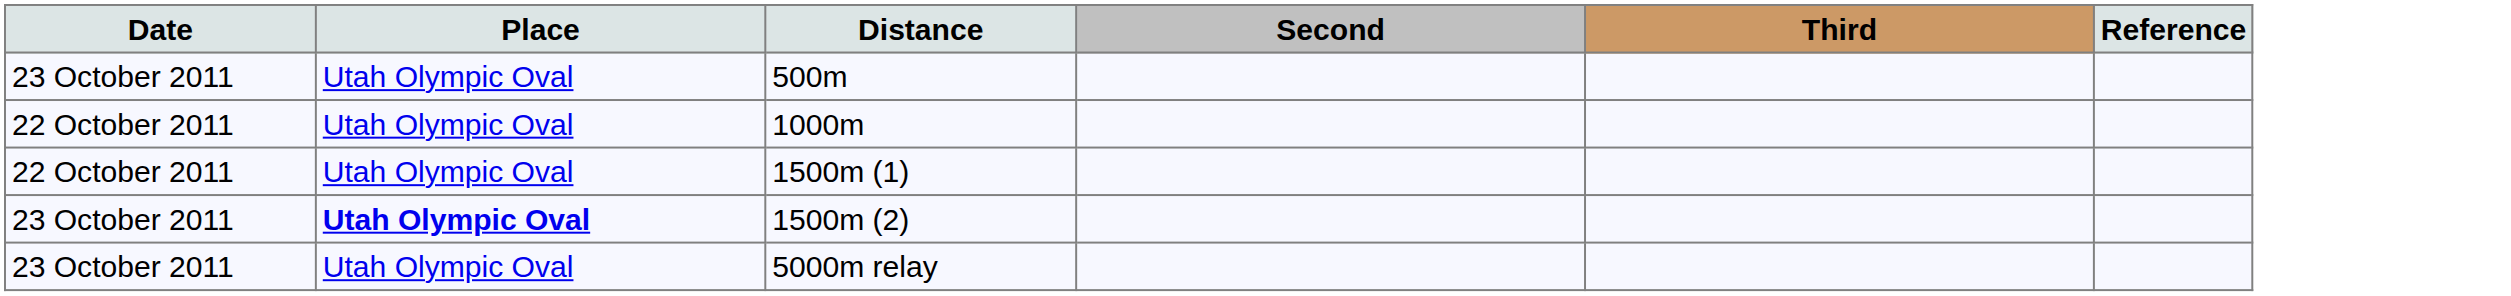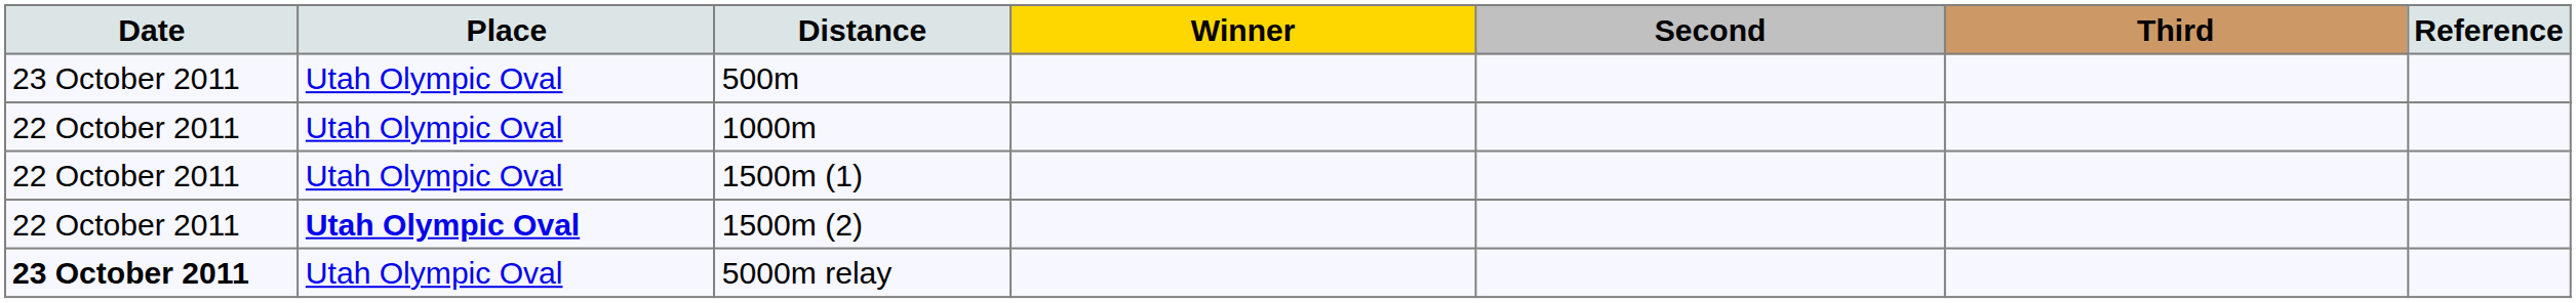 <table bgcolor="#f7f8ff" cellpadding="3" cellspacing="0" border="1" style="font-size: 95%; border: gray solid 1px; border-collapse: collapse;">
 <tr bgcolor="#CCCCCC">
 <td align="center" bgcolor="#DCE5E5" width="150"><strong>Date</strong></td>
 <td align="center" bgcolor="#DCE5E5" width="220"><strong>Place</strong></td>
 <td align="center" bgcolor="#DCE5E5" width="150"><strong>Distance</strong></td>
+<td align="center" bgcolor="gold" width="250"><strong>Winner</strong></td>
 <td align="center" bgcolor="silver" width="250"><strong>Second</strong></td>
 <td align="center" bgcolor="CC9966" width="250"><strong>Third</strong></td>
 <td align="center" bgcolor="#DCE5E5" width="30"><strong>Reference</strong></td>
 </tr>
 <tr align="left">
 <td>23 October 2011</td>
 <td><a href='#'>Utah Olympic Oval</a></td>
 <td>500m</td>
 <td></td>
 <td></td>
 <td></td>
+<td></td>
 </tr>
 <tr align="left">
 <td>22 October 2011</td>
 <td><a href='#'>Utah Olympic Oval</a></td>
 <td>1000m</td>
+<td></td>
 <td></td>
 <td></td>
 <td></td>
 </tr>
 <tr align="left">
 <td>22 October 2011</td>
 <td><a href='#'>Utah Olympic Oval</a></td>
 <td>1500m (1)</td>
 <td></td>
 <td></td>
 <td></td>
+<td></td>
 </tr>
 <tr align="left">
-<td>23 October 2011</td>
+<td>22 October 2011</td>
 <td><strong><a href='#'>Utah Olympic Oval</a></strong></td>
 <td>1500m (2)</td>
 <td></td>
 <td></td>
 <td></td>
+<td></td>
 </tr>
 <tr align="left">
-<td>23 October 2011</td>
+<td><strong>23 October 2011</strong></td>
 <td><a href='#'>Utah Olympic Oval</a></td>
 <td>5000m relay</td>
 <td></td>
 <td></td>
 <td></td>
+<td></td>
 </tr>
 </table>
